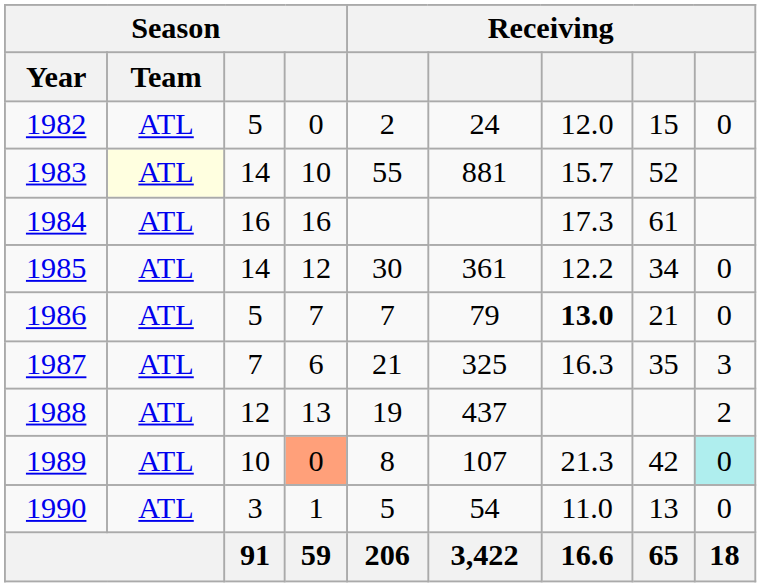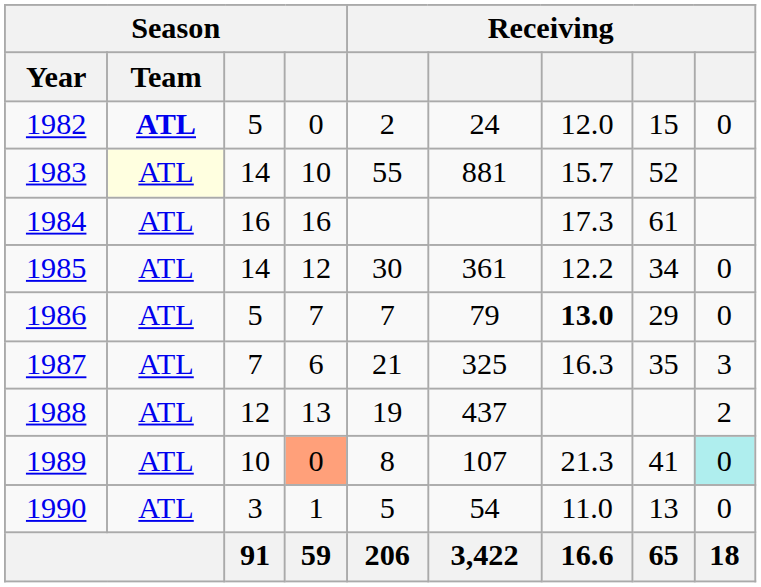 <table class= "wikitable sortable" float="left" border="1" style="text-align:center; width:45%;">
 <tr>
 <th colspan=4>Season</th>
 <th colspan=6>Receiving</th>
 </tr>
 <tr>
 <th>Year</th>
 <th>Team</th>
 <th></th>
 <th></th>
 <th></th>
 <th></th>
 <th></th>
 <th></th>
 <th></th>
 </tr>
 <tr>
 <td><a href='#'>1982</a></td>
-<td><a href='#'>ATL</a></td>
+<td><strong><a href='#'>ATL</a></strong></td>
 <td>5</td>
 <td>0</td>
 <td>2</td>
 <td>24</td>
 <td>12.0</td>
 <td>15</td>
 <td>0</td>
 </tr>
 <tr>
 <td><a href='#'>1983</a></td>
 <td style="background: lightyellow;"><a href='#'>ATL</a></td>
 <td>14</td>
 <td>10</td>
 <td>55</td>
 <td>881</td>
 <td>15.7</td>
 <td>52</td>
 <td></td>
 </tr>
 <tr>
 <td><a href='#'>1984</a></td>
 <td><a href='#'>ATL</a></td>
 <td>16</td>
 <td>16</td>
 <td></td>
 <td></td>
 <td>17.3</td>
 <td>61</td>
 <td></td>
 </tr>
 <tr>
 <td><a href='#'>1985</a></td>
 <td><a href='#'>ATL</a></td>
 <td>14</td>
 <td>12</td>
 <td>30</td>
 <td>361</td>
 <td>12.2</td>
 <td>34</td>
 <td>0</td>
 </tr>
 <tr>
 <td><a href='#'>1986</a></td>
 <td><a href='#'>ATL</a></td>
 <td>5</td>
 <td>7</td>
 <td>7</td>
 <td>79</td>
 <td><strong>13.0</strong></td>
-<td>21</td>
+<td>29</td>
 <td>0</td>
 </tr>
 <tr>
 <td><a href='#'>1987</a></td>
 <td><a href='#'>ATL</a></td>
 <td>7</td>
 <td>6</td>
 <td>21</td>
 <td>325</td>
 <td>16.3</td>
 <td>35</td>
 <td>3</td>
 </tr>
 <tr>
 <td><a href='#'>1988</a></td>
 <td><a href='#'>ATL</a></td>
 <td>12</td>
 <td>13</td>
 <td>19</td>
 <td>437</td>
 <td></td>
 <td></td>
 <td>2</td>
 </tr>
 <tr>
 <td><a href='#'>1989</a></td>
 <td><a href='#'>ATL</a></td>
 <td>10</td>
 <td style="background: lightsalmon;">0</td>
 <td>8</td>
 <td>107</td>
 <td>21.3</td>
-<td>42</td>
+<td>41</td>
 <td style="background: paleturquoise;">0</td>
 </tr>
 <tr>
 <td><a href='#'>1990</a></td>
 <td><a href='#'>ATL</a></td>
 <td>3</td>
 <td>1</td>
 <td>5</td>
 <td>54</td>
 <td>11.0</td>
 <td>13</td>
 <td>0</td>
 </tr>
 <tr class="sortbottom">
 <th colspan="2"></th>
 <th>91</th>
 <th>59</th>
 <th>206</th>
 <th>3,422</th>
 <th>16.6</th>
 <th>65</th>
 <th>18</th>
 </tr>
 </table>
